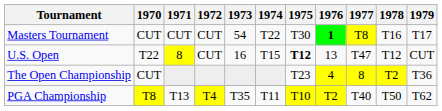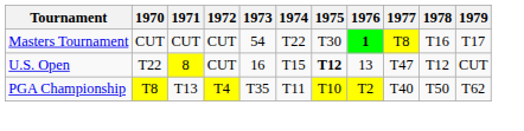 <table class="wikitable" style="font-size:95%;text-align:center;">
 <tr>
 <th>Tournament</th>
 <th>1970</th>
 <th>1971</th>
 <th>1972</th>
 <th>1973</th>
 <th>1974</th>
 <th>1975</th>
 <th>1976</th>
 <th>1977</th>
 <th>1978</th>
 <th>1979</th>
 </tr>
 <tr>
 <td align=left><a href='#'>Masters Tournament</a></td>
 <td>CUT</td>
 <td>CUT</td>
 <td>CUT</td>
 <td>54</td>
 <td>T22</td>
 <td>T30</td>
 <td style="background:lime;"><strong>1</strong></td>
 <td style="background:yellow;">T8</td>
 <td>T16</td>
 <td>T17</td>
 </tr>
 <tr>
 <td align=left><a href='#'>U.S. Open</a></td>
 <td>T22</td>
 <td style="background:yellow;">8</td>
 <td>CUT</td>
 <td>16</td>
 <td>T15</td>
 <td><strong>T12</strong></td>
 <td>13</td>
 <td>T47</td>
 <td>T12</td>
 <td>CUT</td>
 </tr>
 <tr>
-<td align=left><a href='#'>The Open Championship</a></td>
-<td>CUT</td>
-<td style="background:#eeeeee;"></td>
-<td style="background:#eeeeee;"></td>
-<td style="background:#eeeeee;"></td>
-<td style="background:#eeeeee;"></td>
-<td>T23</td>
-<td style="background:yellow;">4</td>
-<td style="background:yellow;">8</td>
-<td style="background:yellow;">T2</td>
-<td>T36</td>
-</tr>
-<tr>
 <td align=left><a href='#'>PGA Championship</a></td>
 <td style="background:yellow;">T8</td>
 <td>T13</td>
 <td style="background:yellow;">T4</td>
 <td>T35</td>
 <td>T11</td>
 <td style="background:yellow;">T10</td>
 <td style="background:yellow;">T2</td>
 <td>T40</td>
 <td>T50</td>
 <td>T62</td>
 </tr>
 </table>
